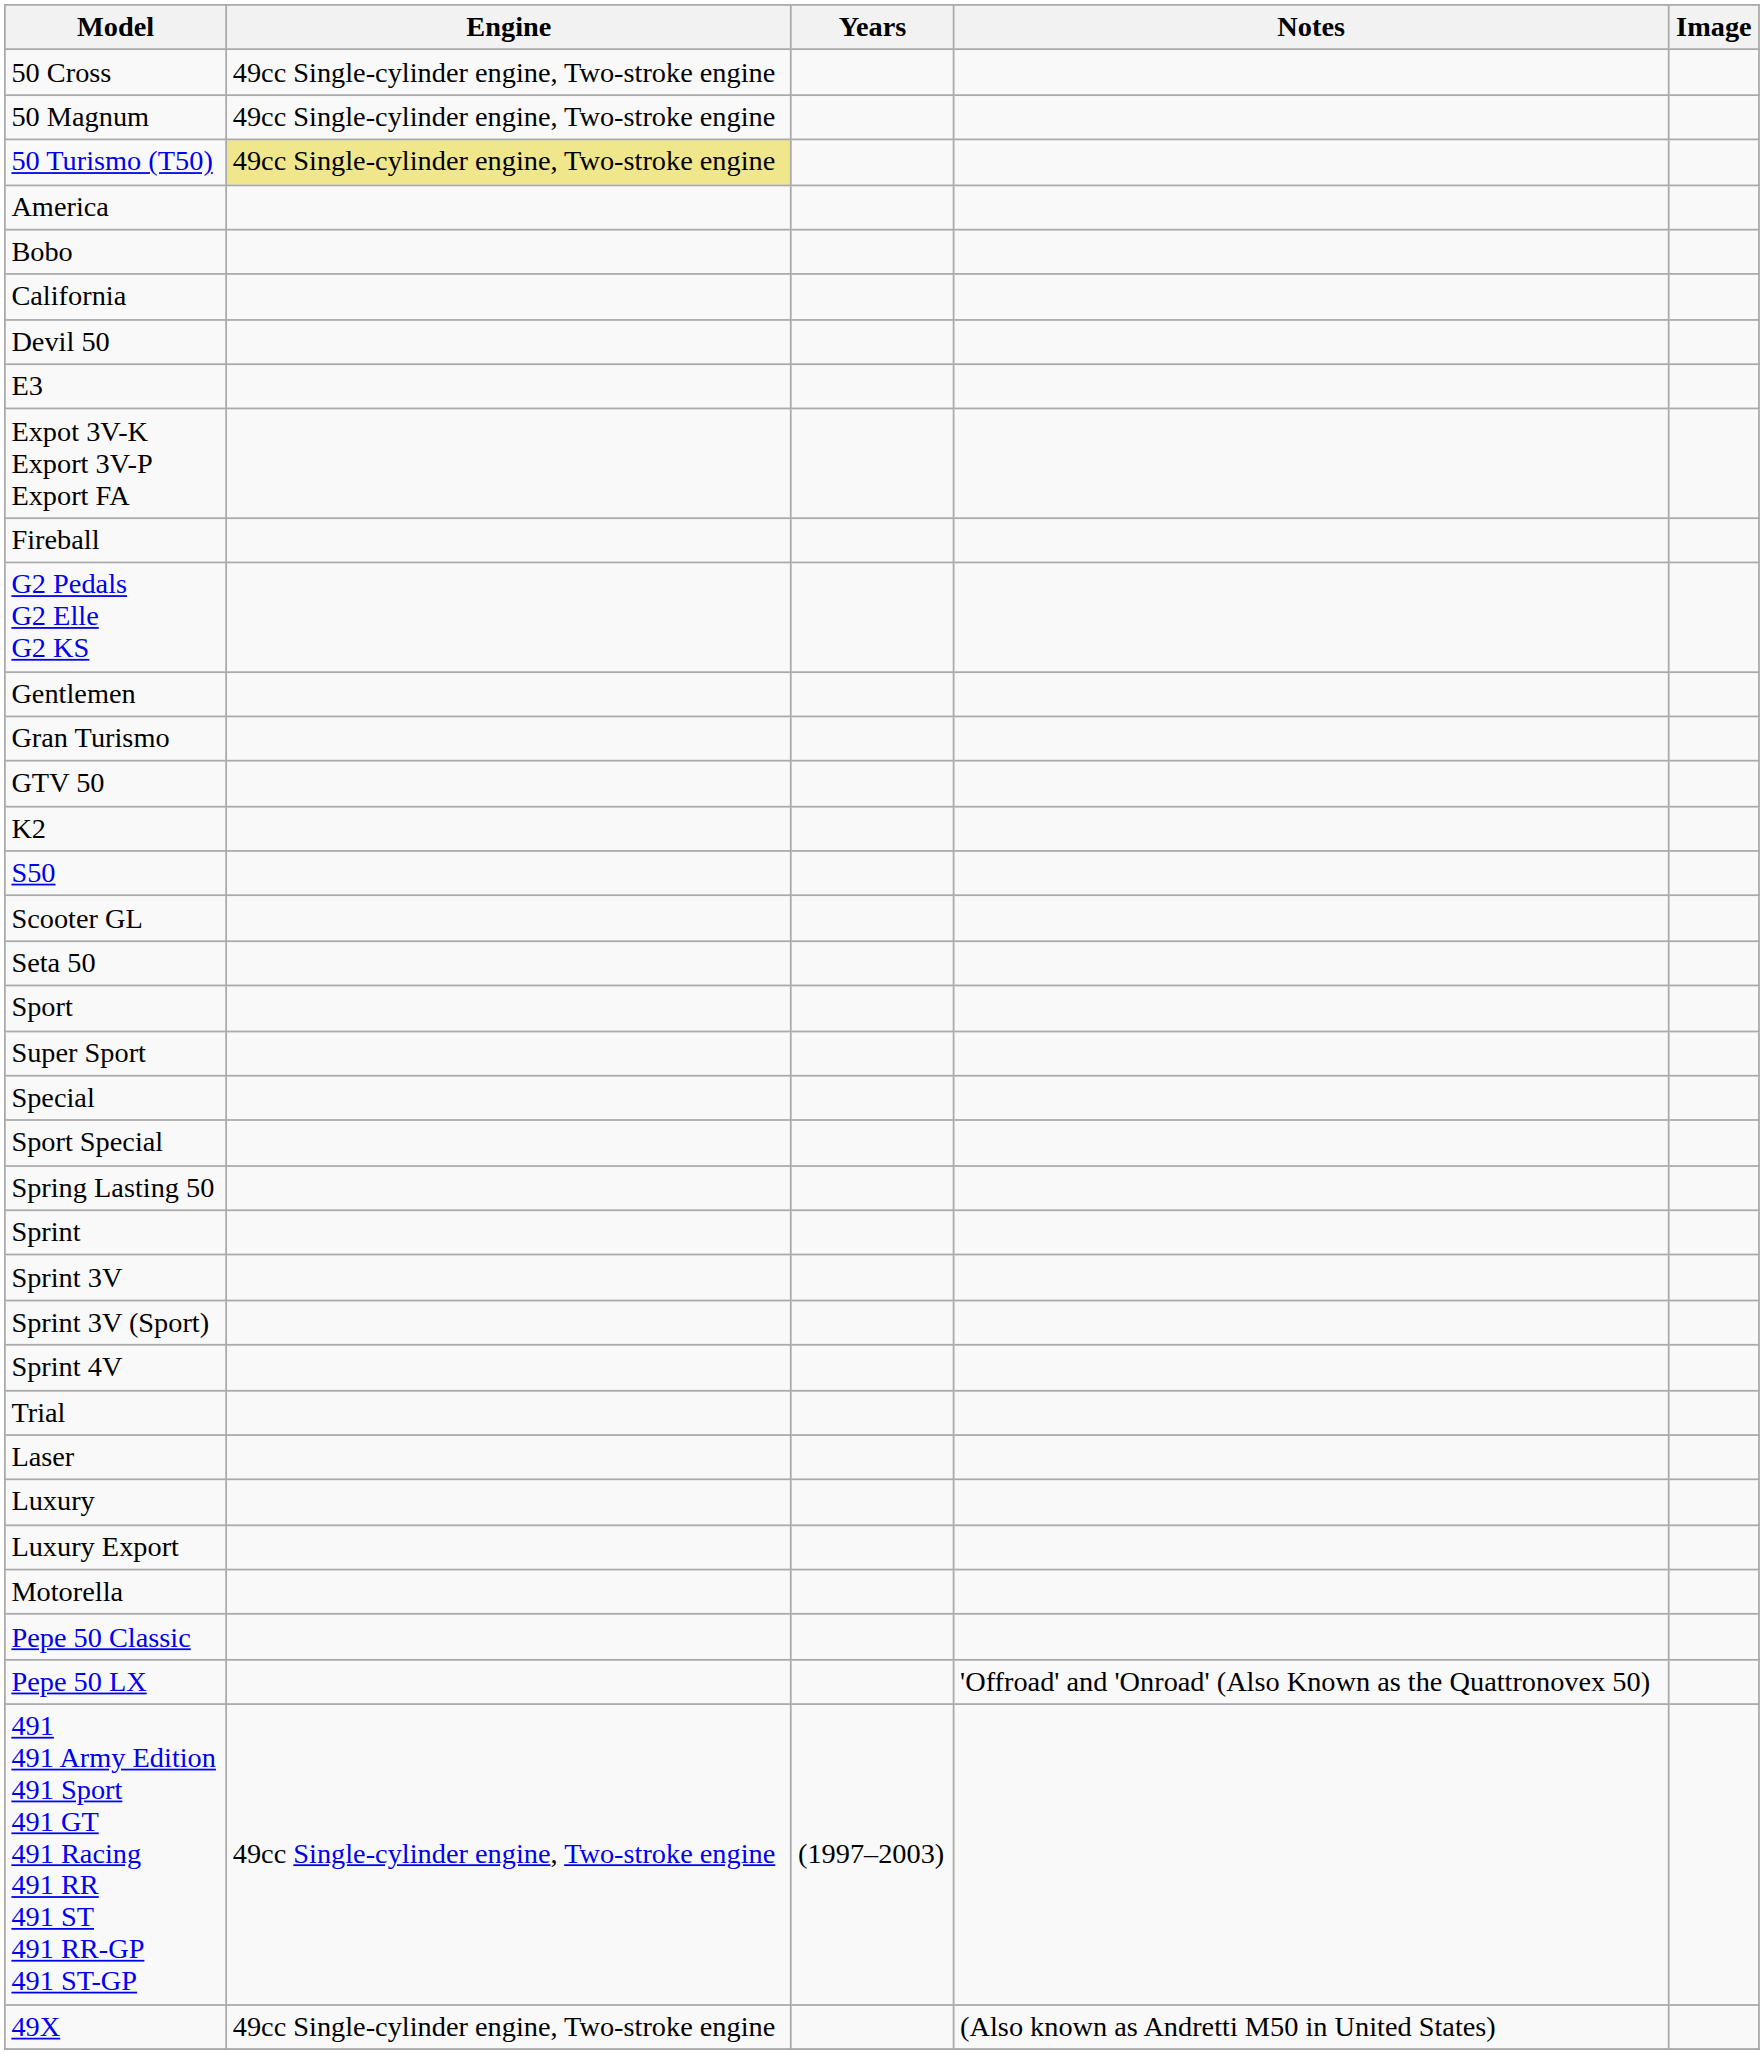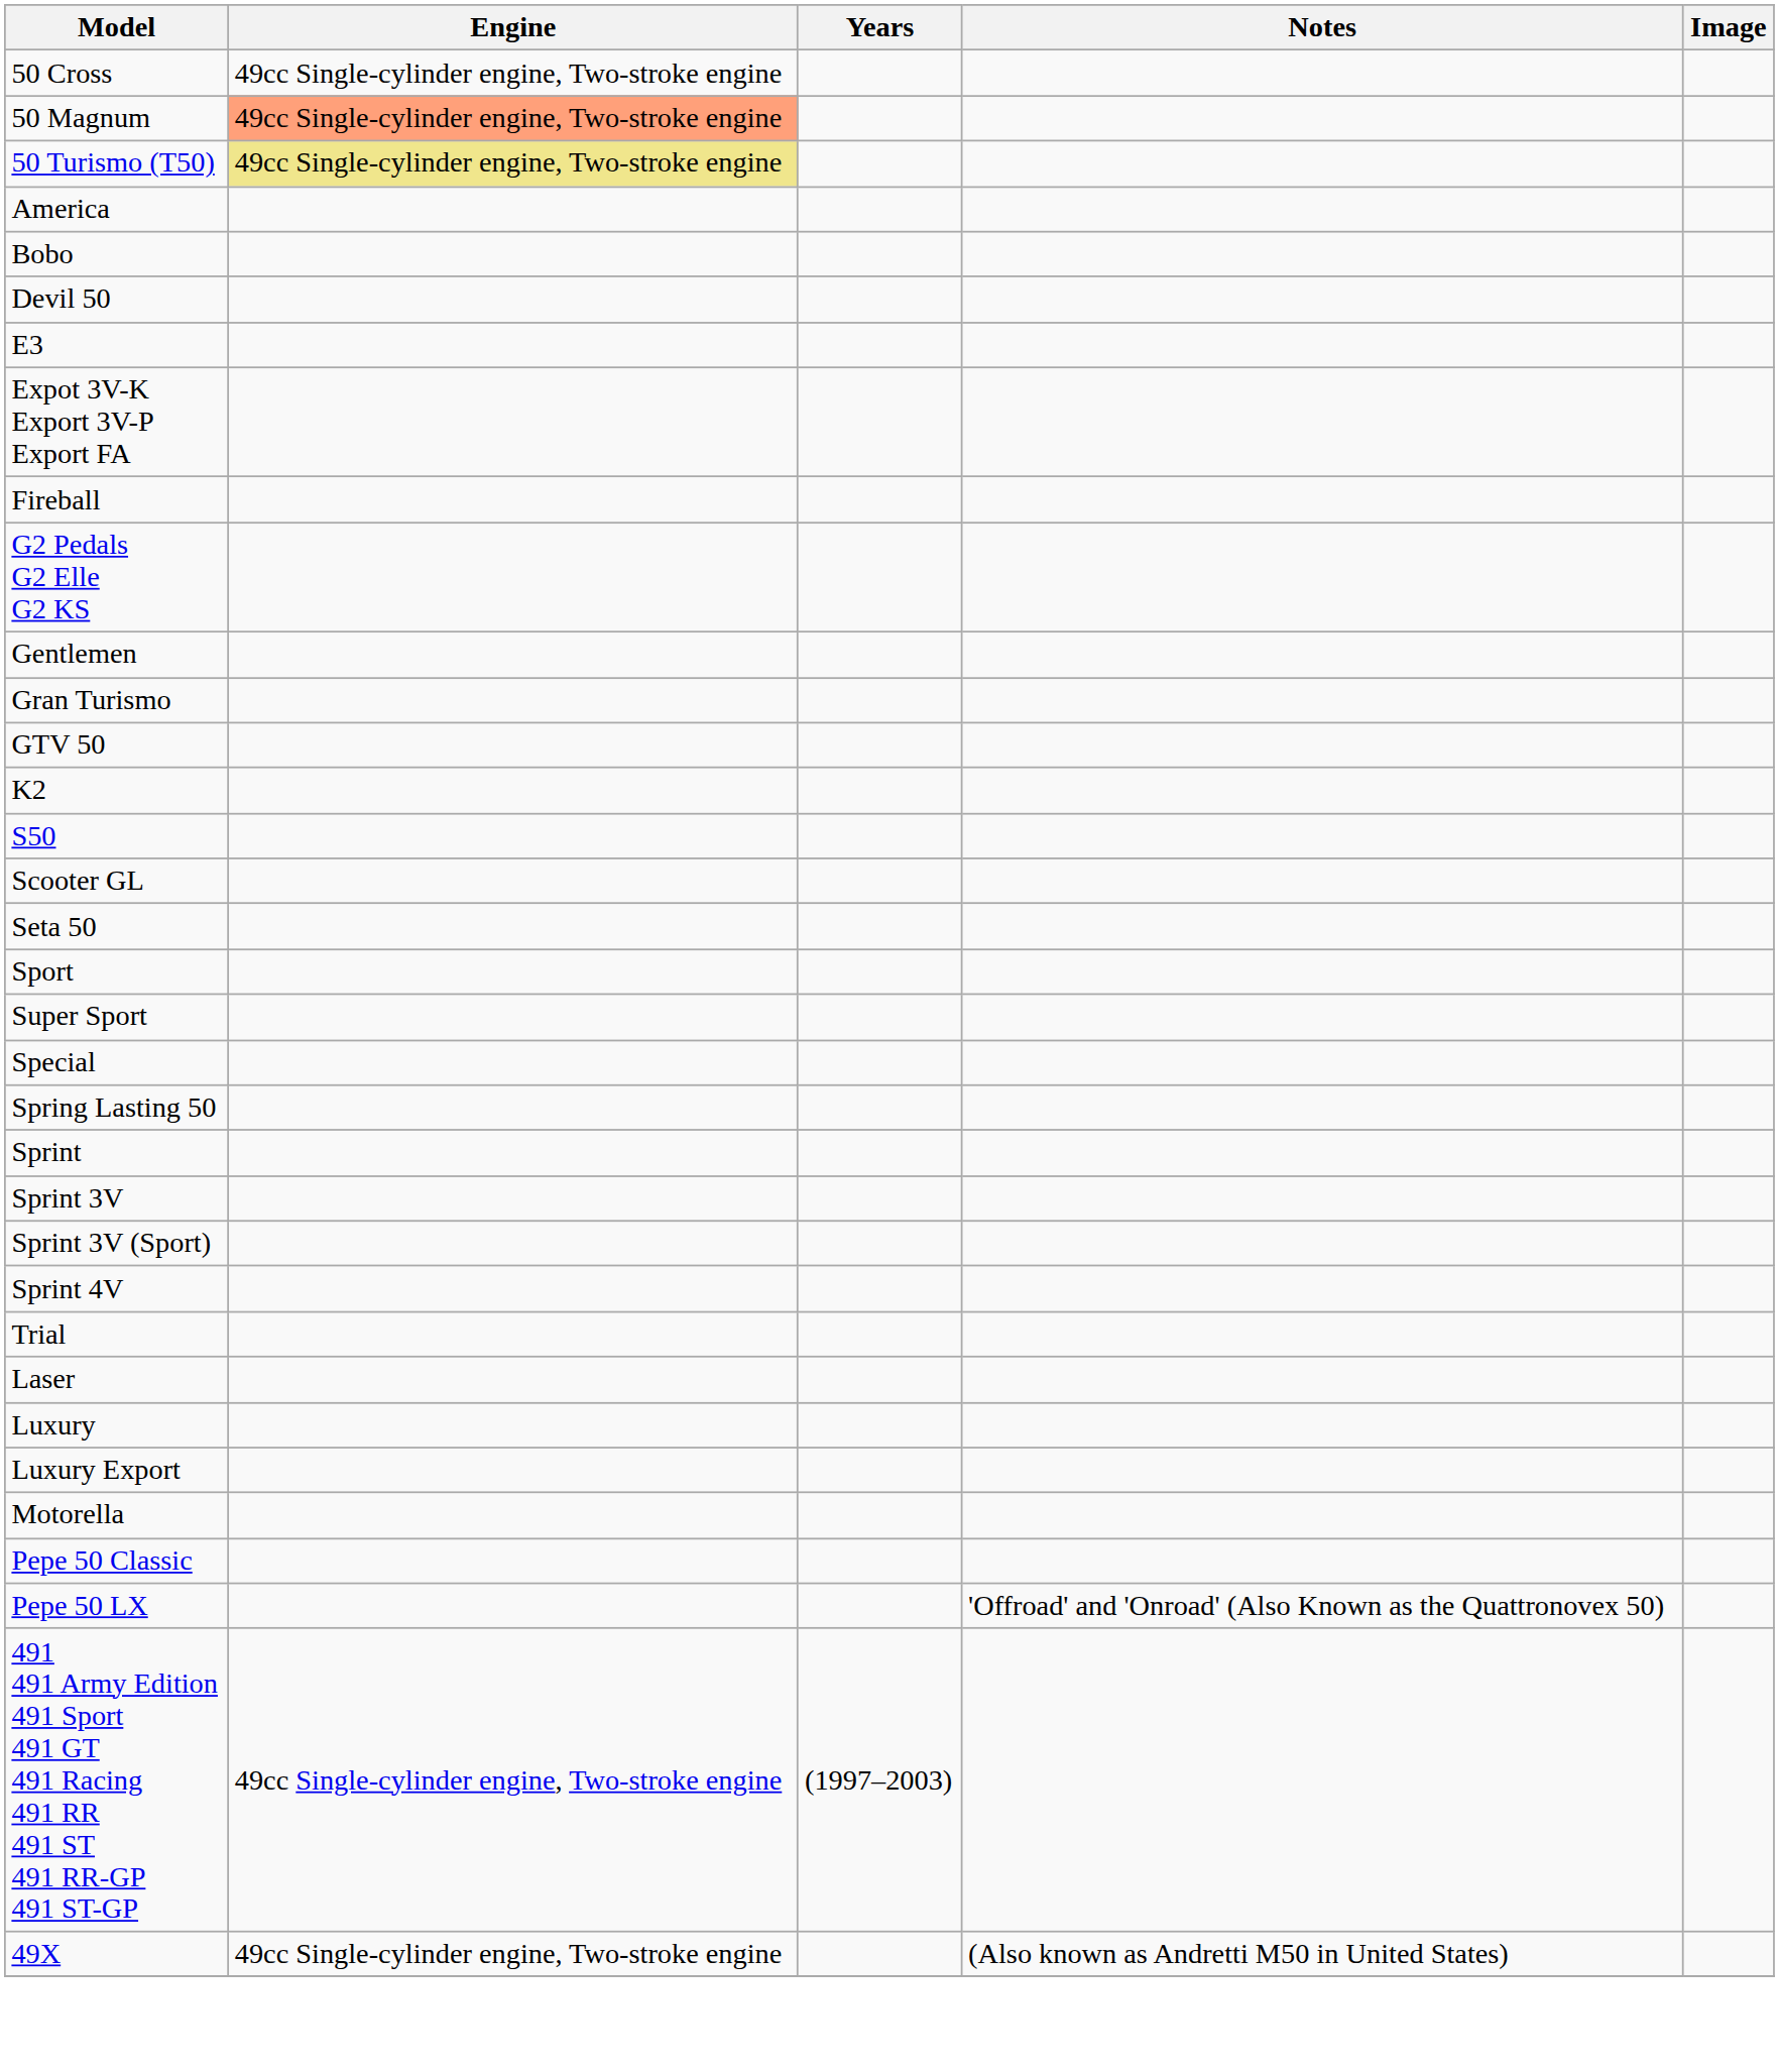 <table class="wikitable sortable" style="width:50%">
 <tr>
 <th>Model</th>
 <th>Engine</th>
 <th>Years</th>
 <th>Notes</th>
 <th>Image</th>
 </tr>
 <tr>
 <td>50 Cross</td>
 <td>49cc Single-cylinder engine, Two-stroke engine</td>
 <td></td>
 <td></td>
 <td></td>
 </tr>
 <tr>
 <td>50 Magnum</td>
-<td>49cc Single-cylinder engine, Two-stroke engine</td>
+<td style="background: lightsalmon;">49cc Single-cylinder engine, Two-stroke engine</td>
 <td></td>
 <td></td>
 <td></td>
 </tr>
 <tr>
 <td><a href='#'>50 Turismo (T50)</a></td>
 <td style="background: khaki;">49cc Single-cylinder engine, Two-stroke engine</td>
 <td></td>
 <td></td>
 <td></td>
 </tr>
 <tr>
 <td>America</td>
 <td></td>
 <td></td>
 <td></td>
 <td></td>
 </tr>
 <tr>
 <td>Bobo</td>
-<td></td>
-<td></td>
-<td></td>
-<td></td>
-</tr>
-<tr>
-<td>California</td>
 <td></td>
 <td></td>
 <td></td>
 <td></td>
 </tr>
 <tr>
 <td>Devil 50</td>
 <td></td>
 <td></td>
 <td></td>
 <td></td>
 </tr>
 <tr>
 <td>E3</td>
 <td></td>
 <td></td>
 <td></td>
 <td></td>
 </tr>
 <tr>
 <td>Expot 3V-K <br> Export 3V-P <br> Export FA</td>
 <td></td>
 <td></td>
 <td></td>
 <td></td>
 </tr>
 <tr>
 <td>Fireball</td>
 <td></td>
 <td></td>
 <td></td>
 <td></td>
 </tr>
 <tr>
 <td><a href='#'>G2 Pedals</a> <br> <a href='#'>G2 Elle</a> <br> <a href='#'>G2 KS</a></td>
 <td></td>
 <td></td>
 <td></td>
 <td></td>
 </tr>
 <tr>
 <td>Gentlemen</td>
 <td></td>
 <td></td>
 <td></td>
 <td></td>
 </tr>
 <tr>
 <td>Gran Turismo</td>
 <td></td>
 <td></td>
 <td></td>
 <td></td>
 </tr>
 <tr>
 <td>GTV 50</td>
 <td></td>
 <td></td>
 <td></td>
 <td></td>
 </tr>
 <tr>
 <td>K2</td>
 <td></td>
 <td></td>
 <td></td>
 <td></td>
 </tr>
 <tr>
 <td><a href='#'>S50</a></td>
 <td></td>
 <td></td>
 <td></td>
 <td></td>
 </tr>
 <tr>
 <td>Scooter GL</td>
 <td></td>
 <td></td>
 <td></td>
 <td></td>
 </tr>
 <tr>
 <td>Seta 50</td>
 <td></td>
 <td></td>
 <td></td>
 <td></td>
 </tr>
 <tr>
 <td>Sport</td>
 <td></td>
 <td></td>
 <td></td>
 <td></td>
 </tr>
 <tr>
 <td>Super Sport</td>
 <td></td>
 <td></td>
 <td></td>
 <td></td>
 </tr>
 <tr>
 <td>Special</td>
 <td></td>
 <td></td>
 <td></td>
 <td></td>
 </tr>
 <tr>
-<td>Sport Special</td>
-<td></td>
-<td></td>
-<td></td>
-<td></td>
-</tr>
-<tr>
 <td>Spring Lasting 50</td>
 <td></td>
 <td></td>
 <td></td>
 <td></td>
 </tr>
 <tr>
 <td>Sprint</td>
 <td></td>
 <td></td>
 <td></td>
 <td></td>
 </tr>
 <tr>
 <td>Sprint 3V</td>
 <td></td>
 <td></td>
 <td></td>
 <td></td>
 </tr>
 <tr>
 <td>Sprint 3V (Sport)</td>
 <td></td>
 <td></td>
 <td></td>
 <td></td>
 </tr>
 <tr>
 <td>Sprint 4V</td>
 <td></td>
 <td></td>
 <td></td>
 <td></td>
 </tr>
 <tr>
 <td>Trial</td>
 <td></td>
 <td></td>
 <td></td>
 <td></td>
 </tr>
 <tr>
 <td>Laser</td>
 <td></td>
 <td></td>
 <td></td>
 <td></td>
 </tr>
 <tr>
 <td>Luxury</td>
 <td></td>
 <td></td>
 <td></td>
 <td></td>
 </tr>
 <tr>
 <td>Luxury Export</td>
 <td></td>
 <td></td>
 <td></td>
 <td></td>
 </tr>
 <tr>
 <td>Motorella</td>
 <td></td>
 <td></td>
 <td></td>
 <td></td>
 </tr>
 <tr>
 <td><a href='#'>Pepe 50 Classic</a></td>
 <td></td>
 <td></td>
 <td></td>
 <td></td>
 </tr>
 <tr>
 <td><a href='#'>Pepe 50 LX</a></td>
 <td></td>
 <td></td>
 <td>'Offroad' and 'Onroad' (Also Known as the Quattronovex 50)</td>
 <td></td>
 </tr>
 <tr>
 <td><a href='#'>491 <br> 491 Army Edition <br> 491 Sport <br> 491 GT <br> 491 Racing <br> 491 RR <br> 491 ST <br> 491 RR-GP <br> 491 ST-GP</a></td>
 <td>49cc <a href='#'>Single-cylinder engine</a>, <a href='#'>Two-stroke engine</a></td>
 <td>(1997–2003)</td>
 <td></td>
 <td></td>
 </tr>
 <tr>
 <td><a href='#'>49X</a></td>
 <td>49cc Single-cylinder engine, Two-stroke engine</td>
 <td></td>
 <td>(Also known as Andretti M50 in United States)</td>
 <td></td>
 </tr>
 <tr>
 </tr>
 </table>
